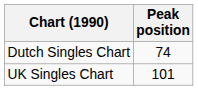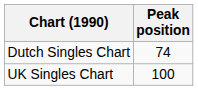 <table class="wikitable sortable">
 <tr>
 <th>Chart (1990)</th>
 <th>Peak<br>position</th>
 </tr>
 <tr>
 <td align="left">Dutch Singles Chart</td>
 <td style="text-align:center;">74</td>
 </tr>
 <tr>
 <td align="left">UK Singles Chart</td>
-<td style="text-align:center;">101</td>
+<td style="text-align:center;">100</td>
 </tr>
 </table>
